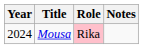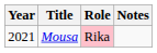 <table class="wikitable sortable">
 <tr>
 <th>Year</th>
 <th>Title</th>
 <th>Role</th>
 <th class="unsortable">Notes</th>
 </tr>
 <tr>
-<td>2024</td>
+<td>2021</td>
 <td><em><a href='#'>Mousa</a></em></td>
 <td style="background: pink;">Rika</td>
 <td></td>
 </tr>
 </table>
